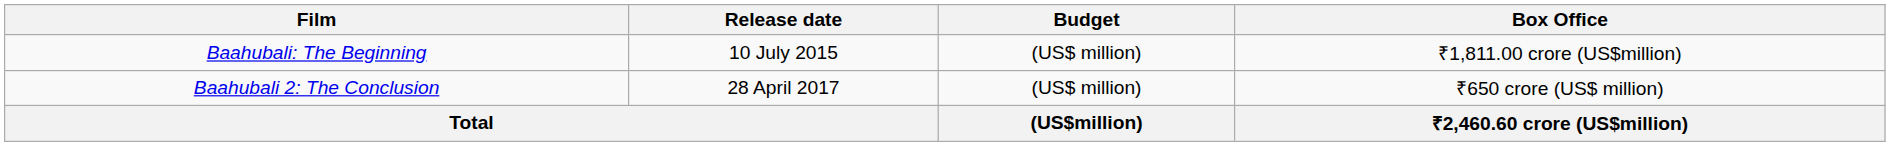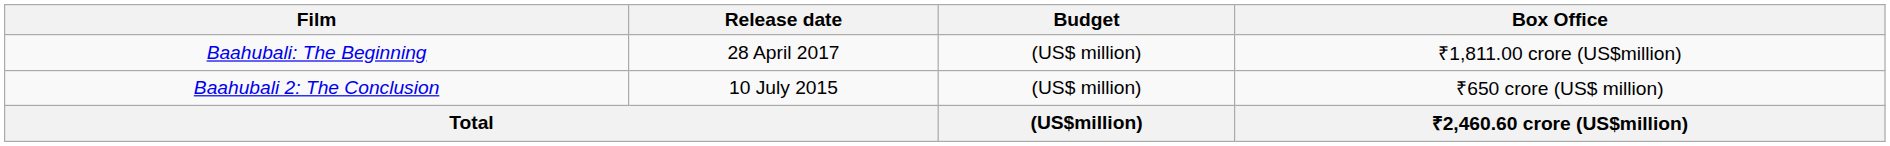 <table class="wikitable sortable" width="99%" border="1" style="text-align: center;">
 <tr>
 <th>Film</th>
 <th>Release date</th>
 <th>Budget</th>
 <th>Box Office</th>
 </tr>
 <tr>
 <td style="text-align:center;"><em><a href='#'>Baahubali: The Beginning</a></em></td>
-<td>10 July 2015</td>
+<td>28 April 2017</td>
 <td> (US$ million)</td>
 <td>₹1,811.00 crore (US$million)</td>
 </tr>
 <tr>
 <td style="text-align:center;"><em><a href='#'>Baahubali 2: The Conclusion</a></em></td>
-<td>28 April 2017</td>
+<td>10 July 2015</td>
 <td> (US$ million)</td>
 <td>₹650 crore (US$ million)</td>
 </tr>
 <tr>
 <th colspan="2">Total</th>
 <th> (US$million)</th>
 <th>₹2,460.60 crore (US$million)</th>
 </tr>
 </table>
